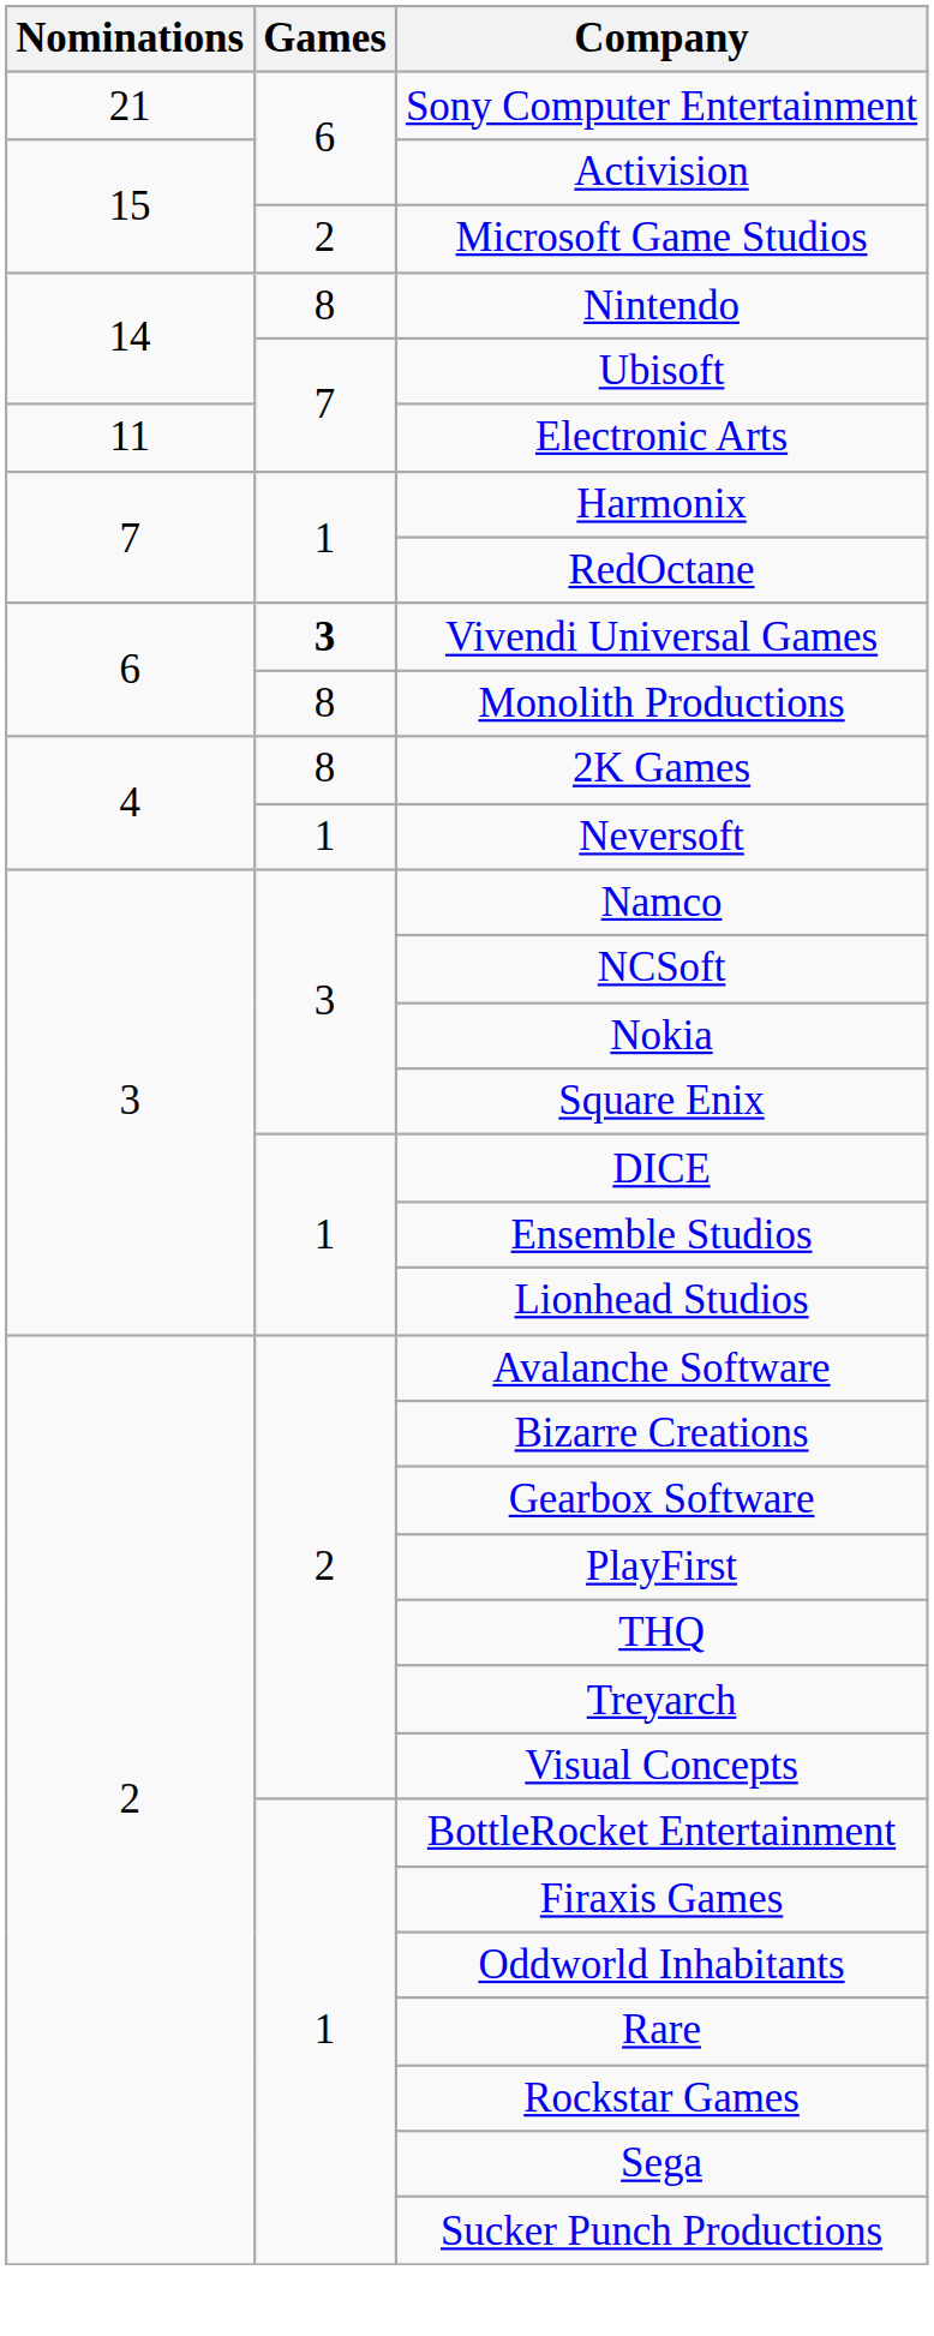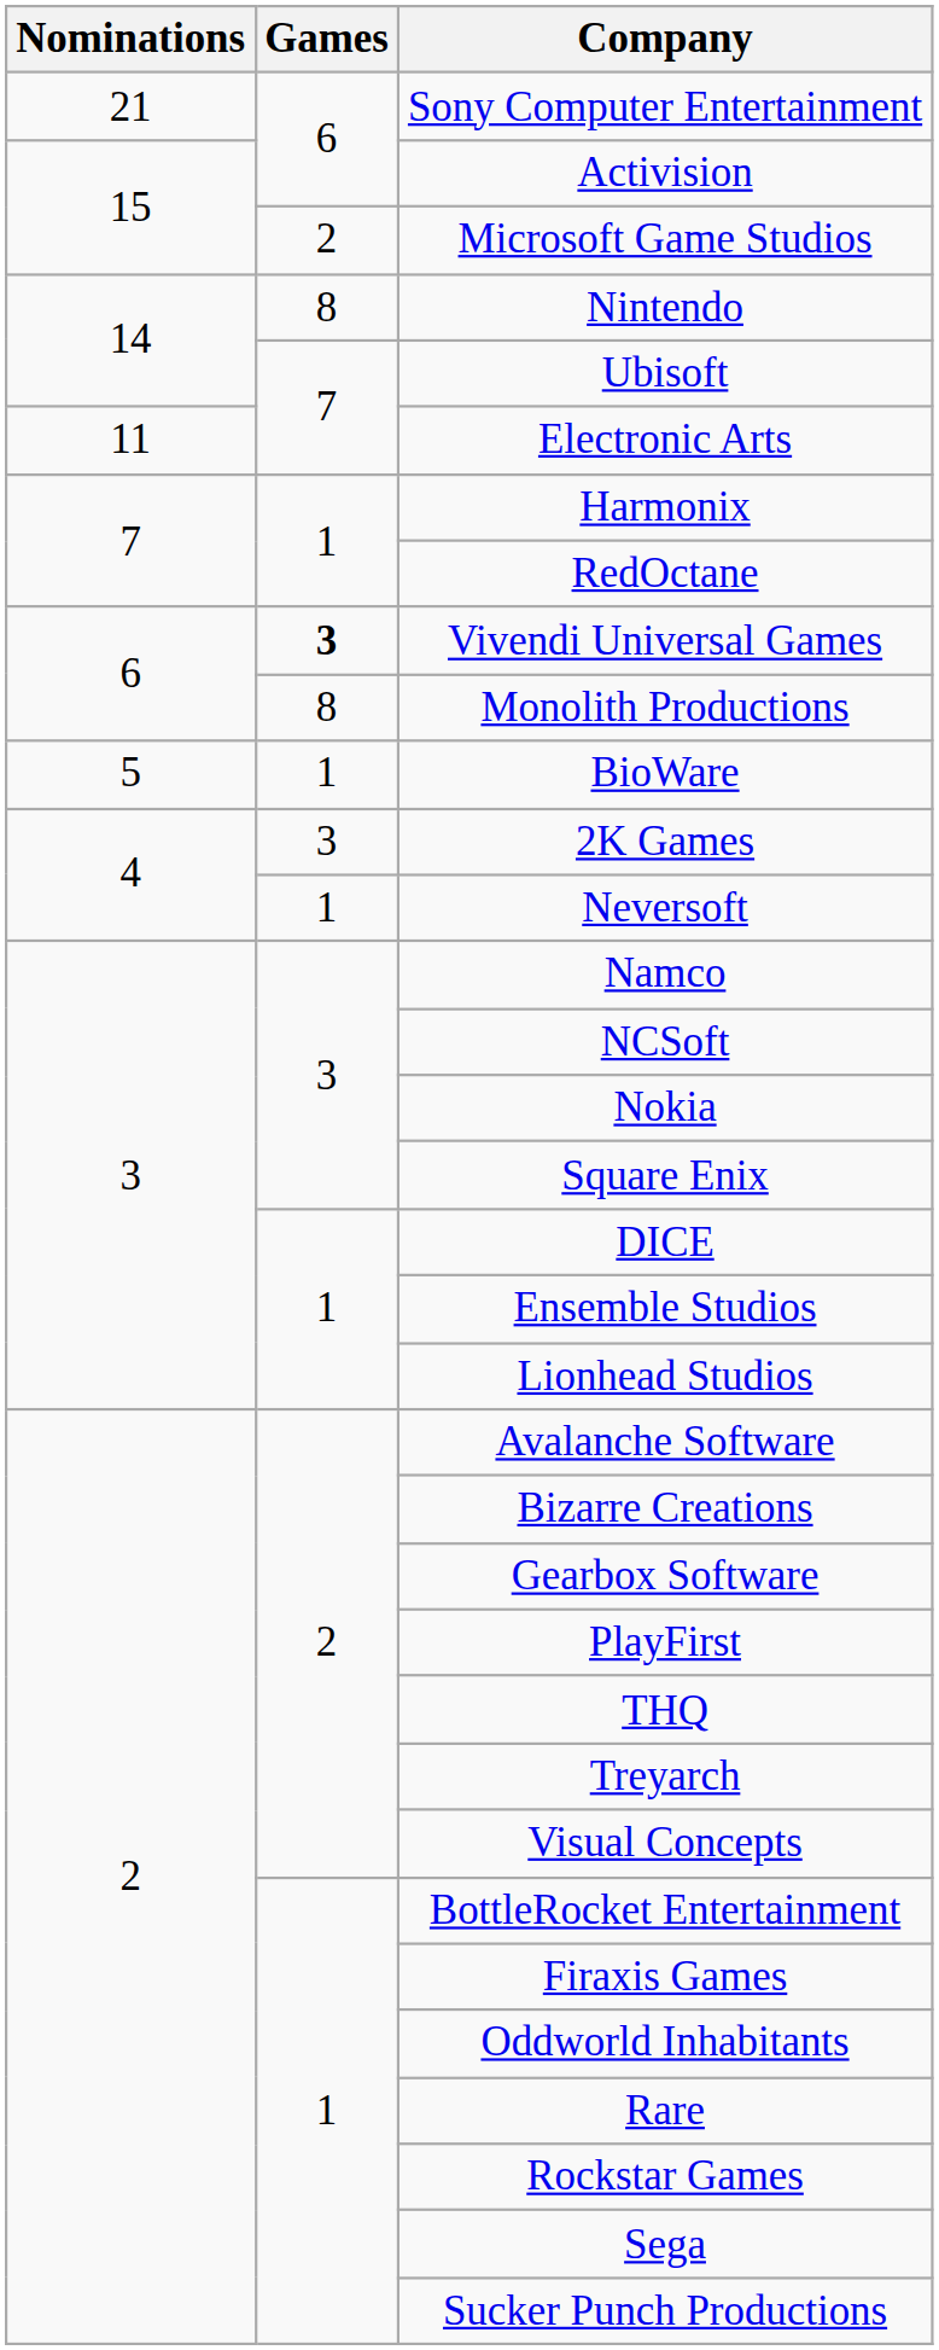 <table class="wikitable floatright" rowspan="2" style="text-align:center;" background: #f6e39c;>
 <tr>
 <th scope="col">Nominations</th>
 <th scope="col">Games</th>
 <th scope="col">Company</th>
 </tr>
 <tr>
 <td>21</td>
 <td rowspan=2>6</td>
 <td><a href='#'>Sony Computer Entertainment</a></td>
 </tr>
 <tr>
 <td rowspan=2>15</td>
 <td><a href='#'>Activision</a></td>
 </tr>
 <tr>
 <td>2</td>
 <td><a href='#'>Microsoft Game Studios</a></td>
 </tr>
 <tr>
 <td rowspan=2>14</td>
 <td>8</td>
 <td><a href='#'>Nintendo</a></td>
 </tr>
 <tr>
 <td rowspan=2>7</td>
 <td><a href='#'>Ubisoft</a></td>
 </tr>
 <tr>
 <td>11</td>
 <td><a href='#'>Electronic Arts</a></td>
 </tr>
 <tr>
 <td rowspan=2>7</td>
 <td rowspan=2>1</td>
 <td><a href='#'>Harmonix</a></td>
 </tr>
 <tr>
 <td><a href='#'>RedOctane</a></td>
 </tr>
 <tr>
 <td rowspan=2>6</td>
 <td><strong>3</strong></td>
 <td><a href='#'>Vivendi Universal Games</a></td>
 </tr>
 <tr>
 <td>8</td>
 <td><a href='#'>Monolith Productions</a></td>
 </tr>
 <tr>
+<td>5</td>
+<td>1</td>
+<td><a href='#'>BioWare</a></td>
+</tr>
+<tr>
 <td rowspan=2>4</td>
-<td>8</td>
+<td>3</td>
 <td><a href='#'>2K Games</a></td>
 </tr>
 <tr>
 <td>1</td>
 <td><a href='#'>Neversoft</a></td>
 </tr>
 <tr>
 <td rowspan=7>3</td>
 <td rowspan=4>3</td>
 <td><a href='#'>Namco</a></td>
 </tr>
 <tr>
 <td><a href='#'>NCSoft</a></td>
 </tr>
 <tr>
 <td><a href='#'>Nokia</a></td>
 </tr>
 <tr>
 <td><a href='#'>Square Enix</a></td>
 </tr>
 <tr>
 <td rowspan=3>1</td>
 <td><a href='#'>DICE</a></td>
 </tr>
 <tr>
 <td><a href='#'>Ensemble Studios</a></td>
 </tr>
 <tr>
 <td><a href='#'>Lionhead Studios</a></td>
 </tr>
 <tr>
 <td rowspan=14>2</td>
 <td rowspan=7>2</td>
 <td><a href='#'>Avalanche Software</a></td>
 </tr>
 <tr>
 <td><a href='#'>Bizarre Creations</a></td>
 </tr>
 <tr>
 <td><a href='#'>Gearbox Software</a></td>
 </tr>
 <tr>
 <td><a href='#'>PlayFirst</a></td>
 </tr>
 <tr>
 <td><a href='#'>THQ</a></td>
 </tr>
 <tr>
 <td><a href='#'>Treyarch</a></td>
 </tr>
 <tr>
 <td><a href='#'>Visual Concepts</a></td>
 </tr>
 <tr>
 <td rowspan=7>1</td>
 <td><a href='#'>BottleRocket Entertainment</a></td>
 </tr>
 <tr>
 <td><a href='#'>Firaxis Games</a></td>
 </tr>
 <tr>
 <td><a href='#'>Oddworld Inhabitants</a></td>
 </tr>
 <tr>
 <td><a href='#'>Rare</a></td>
 </tr>
 <tr>
 <td><a href='#'>Rockstar Games</a></td>
 </tr>
 <tr>
 <td><a href='#'>Sega</a></td>
 </tr>
 <tr>
 <td><a href='#'>Sucker Punch Productions</a></td>
 </tr>
 </table>
